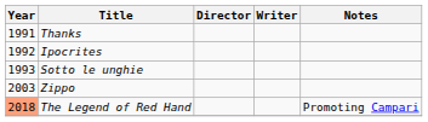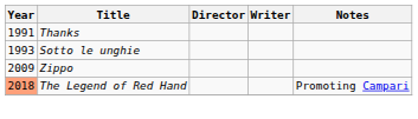 <table class="wikitable">
 <tr>
 <th>Year</th>
 <th>Title</th>
 <th>Director</th>
 <th>Writer</th>
 <th>Notes</th>
 </tr>
 <tr>
 <td>1991</td>
 <td><em>Thanks</em></td>
 <td></td>
 <td></td>
 <td></td>
 </tr>
 <tr>
-<td>1992</td>
-<td><em>Ipocrites</em></td>
-<td></td>
-<td></td>
-<td></td>
-</tr>
-<tr>
 <td>1993</td>
 <td><em>Sotto le unghie</em></td>
 <td></td>
 <td></td>
 <td></td>
 </tr>
 <tr>
-<td>2003</td>
+<td>2009</td>
 <td><em>Zippo</em></td>
 <td></td>
 <td></td>
 <td></td>
 </tr>
 <tr>
 <td style="background: lightsalmon;">2018</td>
 <td><em>The Legend of Red Hand</em></td>
 <td></td>
 <td></td>
 <td>Promoting <a href='#'>Campari</a></td>
 </tr>
 <tr>
 </tr>
 </table>
